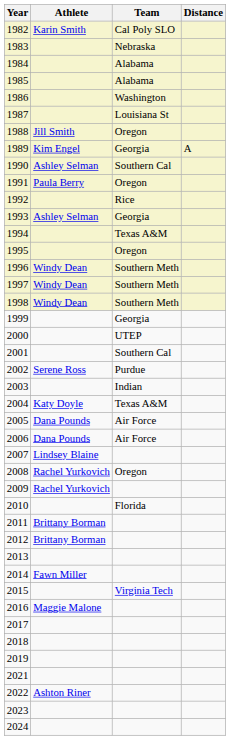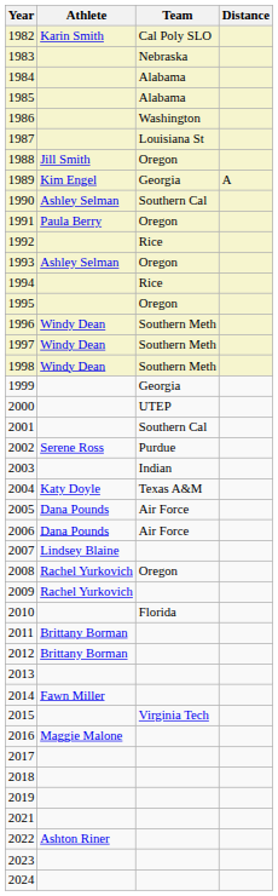 <table class="wikitable sortable">
 <tr>
 <th>Year</th>
 <th>Athlete</th>
 <th>Team</th>
 <th>Distance</th>
 </tr>
 <tr bgcolor=#f6F5CE>
 <td>1982</td>
 <td><a href='#'>Karin Smith</a></td>
 <td>Cal Poly SLO</td>
 <td></td>
 </tr>
 <tr bgcolor=#f6F5CE>
 <td>1983</td>
 <td></td>
 <td>Nebraska</td>
 <td></td>
 </tr>
 <tr bgcolor=#f6F5CE>
 <td>1984</td>
 <td></td>
 <td>Alabama</td>
 <td></td>
 </tr>
 <tr bgcolor=#f6F5CE>
 <td>1985</td>
 <td></td>
 <td>Alabama</td>
 <td></td>
 </tr>
 <tr bgcolor=#f6F5CE>
 <td>1986</td>
 <td></td>
 <td>Washington</td>
 <td></td>
 </tr>
 <tr bgcolor=#f6F5CE>
 <td>1987</td>
 <td></td>
 <td>Louisiana St</td>
 <td></td>
 </tr>
 <tr bgcolor=#f6F5CE>
 <td>1988</td>
 <td><a href='#'>Jill Smith</a></td>
 <td>Oregon</td>
 <td></td>
 </tr>
 <tr bgcolor=#f6F5CE>
 <td>1989</td>
 <td><a href='#'>Kim Engel</a></td>
 <td>Georgia</td>
 <td>A</td>
 </tr>
 <tr bgcolor=#f6F5CE>
 <td>1990</td>
 <td><a href='#'>Ashley Selman</a></td>
 <td>Southern Cal</td>
 <td></td>
 </tr>
 <tr bgcolor=#f6F5CE>
 <td>1991</td>
 <td><a href='#'>Paula Berry</a></td>
 <td>Oregon</td>
 <td></td>
 </tr>
 <tr bgcolor=#f6F5CE>
 <td>1992</td>
 <td></td>
 <td>Rice</td>
 <td></td>
 </tr>
 <tr bgcolor=#f6F5CE>
 <td>1993</td>
 <td><a href='#'>Ashley Selman</a></td>
-<td>Georgia</td>
+<td>Oregon</td>
 <td></td>
 </tr>
 <tr bgcolor=#f6F5CE>
 <td>1994</td>
 <td></td>
-<td>Texas A&M</td>
+<td>Rice</td>
 <td></td>
 </tr>
 <tr bgcolor=#f6F5CE>
 <td>1995</td>
 <td></td>
 <td>Oregon</td>
 <td></td>
 </tr>
 <tr bgcolor=#f6F5CE>
 <td>1996</td>
 <td><a href='#'>Windy Dean</a></td>
 <td>Southern Meth</td>
 <td></td>
 </tr>
 <tr bgcolor=#f6F5CE>
 <td>1997</td>
 <td><a href='#'>Windy Dean</a></td>
 <td>Southern Meth</td>
 <td></td>
 </tr>
 <tr bgcolor=#f6F5CE>
 <td>1998</td>
 <td><a href='#'>Windy Dean</a></td>
 <td>Southern Meth</td>
 <td></td>
 </tr>
 <tr>
 <td>1999</td>
 <td></td>
 <td>Georgia</td>
 <td></td>
 </tr>
 <tr>
 <td>2000</td>
 <td></td>
 <td>UTEP</td>
 <td></td>
 </tr>
 <tr>
 <td>2001</td>
 <td></td>
 <td>Southern Cal</td>
 <td></td>
 </tr>
 <tr>
 <td>2002</td>
 <td><a href='#'>Serene Ross</a></td>
 <td>Purdue</td>
 <td></td>
 </tr>
 <tr>
 <td>2003</td>
 <td></td>
 <td>Indian</td>
 <td></td>
 </tr>
 <tr>
 <td>2004</td>
 <td><a href='#'>Katy Doyle</a></td>
 <td>Texas A&M</td>
 <td></td>
 </tr>
 <tr>
 <td>2005</td>
 <td><a href='#'>Dana Pounds</a></td>
 <td>Air Force</td>
 <td></td>
 </tr>
 <tr>
 <td>2006</td>
 <td><a href='#'>Dana Pounds</a></td>
 <td>Air Force</td>
 <td></td>
 </tr>
 <tr>
 <td>2007</td>
 <td><a href='#'>Lindsey Blaine</a></td>
 <td></td>
 <td></td>
 </tr>
 <tr>
 <td>2008</td>
 <td><a href='#'>Rachel Yurkovich</a></td>
 <td>Oregon</td>
 <td></td>
 </tr>
 <tr>
 <td>2009</td>
 <td><a href='#'>Rachel Yurkovich</a></td>
 <td></td>
 <td></td>
 </tr>
 <tr>
 <td>2010</td>
 <td></td>
 <td>Florida</td>
 <td></td>
 </tr>
 <tr>
 <td>2011</td>
 <td><a href='#'>Brittany Borman</a></td>
 <td></td>
 <td></td>
 </tr>
 <tr>
 <td>2012</td>
 <td><a href='#'>Brittany Borman</a></td>
 <td></td>
 <td></td>
 </tr>
 <tr>
 <td>2013</td>
 <td></td>
 <td></td>
 <td></td>
 </tr>
 <tr>
 <td>2014</td>
 <td><a href='#'>Fawn Miller</a></td>
 <td></td>
 <td></td>
 </tr>
 <tr>
 <td>2015</td>
 <td></td>
 <td><a href='#'>Virginia Tech</a></td>
 <td></td>
 </tr>
 <tr>
 <td>2016</td>
 <td><a href='#'>Maggie Malone</a></td>
 <td></td>
 <td></td>
 </tr>
 <tr>
 <td>2017</td>
 <td></td>
 <td></td>
 <td></td>
 </tr>
 <tr>
 <td>2018</td>
 <td></td>
 <td></td>
 <td></td>
 </tr>
 <tr>
 <td>2019</td>
 <td></td>
 <td></td>
 <td></td>
 </tr>
 <tr>
 <td>2021</td>
 <td></td>
 <td></td>
 <td></td>
 </tr>
 <tr>
 <td>2022</td>
 <td><a href='#'>Ashton Riner</a></td>
 <td></td>
 <td></td>
 </tr>
 <tr>
 <td>2023</td>
 <td></td>
 <td></td>
 <td></td>
 </tr>
 <tr>
 <td>2024</td>
 <td></td>
 <td></td>
 <td></td>
 </tr>
 </table>
